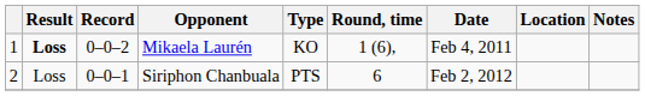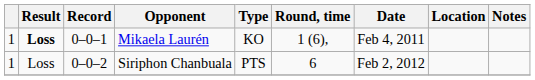 <table class="wikitable" style="text-align:center; font-size:95%">
 <tr>
 <th></th>
 <th>Result</th>
 <th>Record</th>
 <th>Opponent</th>
 <th>Type</th>
 <th>Round, time</th>
 <th>Date</th>
 <th>Location</th>
 <th>Notes</th>
 </tr>
 <tr>
 <td>1</td>
 <td><strong>Loss</strong></td>
-<td>0–0–2</td>
+<td>0–0–1</td>
 <td style="text-align:left;"> <a href='#'>Mikaela Laurén</a></td>
 <td>KO</td>
 <td>1 (6), </td>
 <td>Feb 4, 2011</td>
 <td style="text-align:left;"></td>
 <td style="text-align:left;"></td>
 </tr>
 <tr>
-<td>2</td>
+<td>1</td>
 <td>Loss</td>
-<td>0–0–1</td>
+<td>0–0–2</td>
 <td style="text-align:left;"> Siriphon Chanbuala</td>
 <td>PTS</td>
 <td>6</td>
 <td>Feb 2, 2012</td>
 <td style="text-align:left;"> </td>
 <td style="text-align:left;"></td>
 </tr>
 <tr>
 </tr>
 </table>
